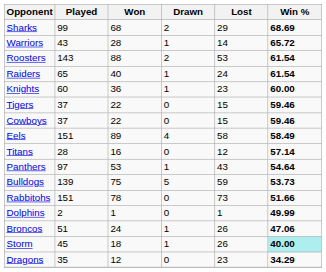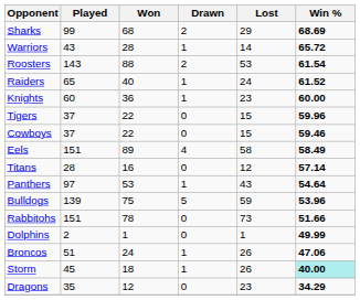 <table class="wikitable sortable defaultcenter col1left">
 <tr>
 <th>Opponent</th>
 <th style="width:5em">Played</th>
 <th style="width:5em">Won</th>
 <th style="width:5em">Drawn</th>
 <th style="width:5em">Lost</th>
 <th style="width:5em">Win %</th>
 </tr>
 <tr>
 <td> <a href='#'>Sharks</a></td>
 <td>99</td>
 <td>68</td>
 <td>2</td>
 <td>29</td>
 <td><strong>68.69</strong></td>
 </tr>
 <tr>
 <td> <a href='#'>Warriors</a></td>
 <td>43</td>
 <td>28</td>
 <td>1</td>
 <td>14</td>
 <td><strong>65.72</strong></td>
 </tr>
 <tr>
 <td> <a href='#'>Roosters</a></td>
 <td>143</td>
 <td>88</td>
 <td>2</td>
 <td>53</td>
 <td><strong>61.54</strong></td>
 </tr>
 <tr>
 <td> <a href='#'>Raiders</a></td>
 <td>65</td>
 <td>40</td>
 <td>1</td>
 <td>24</td>
-<td><strong>61.54</strong></td>
+<td><strong>61.52</strong></td>
 </tr>
 <tr>
 <td> <a href='#'>Knights</a></td>
 <td>60</td>
 <td>36</td>
 <td>1</td>
 <td>23</td>
 <td><strong>60.00</strong></td>
 </tr>
 <tr>
 <td> <a href='#'>Tigers</a></td>
 <td>37</td>
 <td>22</td>
 <td>0</td>
 <td>15</td>
-<td><strong>59.46</strong></td>
+<td><strong>59.96</strong></td>
 </tr>
 <tr>
 <td> <a href='#'>Cowboys</a></td>
 <td>37</td>
 <td>22</td>
 <td>0</td>
 <td>15</td>
 <td><strong>59.46</strong></td>
 </tr>
 <tr>
 <td> <a href='#'>Eels</a></td>
 <td>151</td>
 <td>89</td>
 <td>4</td>
 <td>58</td>
 <td><strong>58.49</strong></td>
 </tr>
 <tr>
 <td> <a href='#'>Titans</a></td>
 <td>28</td>
 <td>16</td>
 <td>0</td>
 <td>12</td>
 <td><strong>57.14</strong></td>
 </tr>
 <tr>
 <td> <a href='#'>Panthers</a></td>
 <td>97</td>
 <td>53</td>
 <td>1</td>
 <td>43</td>
 <td><strong>54.64</strong></td>
 </tr>
 <tr>
 <td> <a href='#'>Bulldogs</a></td>
 <td>139</td>
 <td>75</td>
 <td>5</td>
 <td>59</td>
-<td><strong>53.73</strong></td>
+<td><strong>53.96</strong></td>
 </tr>
 <tr>
 <td> <a href='#'>Rabbitohs</a></td>
 <td>151</td>
 <td>78</td>
 <td>0</td>
 <td>73</td>
 <td><strong>51.66</strong></td>
 </tr>
 <tr>
 <td> <a href='#'>Dolphins</a></td>
 <td>2</td>
 <td>1</td>
 <td>0</td>
 <td>1</td>
 <td><strong>49.99</strong></td>
 </tr>
 <tr>
 <td> <a href='#'>Broncos</a></td>
 <td>51</td>
 <td>24</td>
 <td>1</td>
 <td>26</td>
 <td><strong>47.06</strong></td>
 </tr>
 <tr>
 <td> <a href='#'>Storm</a></td>
 <td>45</td>
 <td>18</td>
 <td>1</td>
 <td>26</td>
 <td style="background: paleturquoise;"><strong>40.00</strong></td>
 </tr>
 <tr>
 <td> <a href='#'>Dragons</a></td>
 <td>35</td>
 <td>12</td>
 <td>0</td>
 <td>23</td>
 <td><strong>34.29</strong></td>
 </tr>
 <tr class="sortbottom">
 </tr>
 </table>
